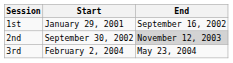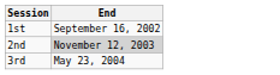 <table class="wikitable">
 <tr>
 <th>Session</th>
-<th>Start</th>
 <th>End</th>
 </tr>
 <tr>
 <td>1st</td>
-<td>January 29, 2001</td>
 <td>September 16, 2002</td>
 </tr>
 <tr>
 <td>2nd</td>
-<td>September 30, 2002</td>
 <td style="background: lightgrey;">November 12, 2003</td>
 </tr>
 <tr>
 <td>3rd</td>
-<td>February 2, 2004</td>
 <td>May 23, 2004</td>
 </tr>
 </table>
